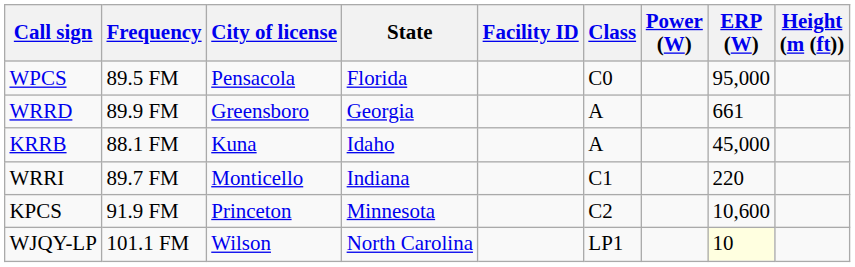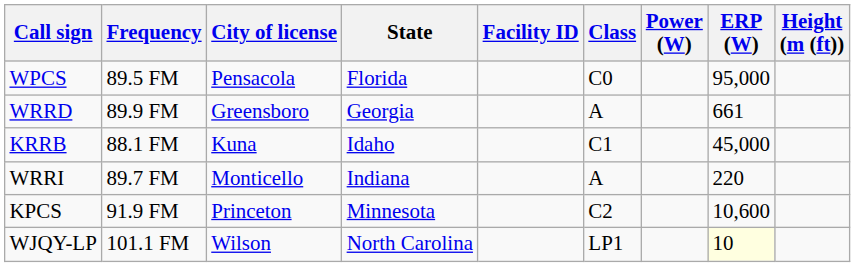 <table class="wikitable sortable">
 <tr>
 <th><a href='#'>Call sign</a></th>
 <th data-sort-type="number"><a href='#'>Frequency</a></th>
 <th><a href='#'>City of license</a></th>
 <th>State</th>
 <th data-sort-type="number"><a href='#'>Facility ID</a></th>
 <th><a href='#'>Class</a></th>
 <th data-sort-type="number"><a href='#'>Power</a><br>(<a href='#'>W</a>)</th>
 <th data-sort-type="number"><a href='#'>ERP</a><br>(<a href='#'>W</a>)</th>
 <th data-sort-type="number"><a href='#'>Height</a><br>(<a href='#'>m</a> (<a href='#'>ft</a>))</th>
 </tr>
 <tr>
 <td><a href='#'>WPCS</a></td>
 <td>89.5 FM</td>
 <td><a href='#'>Pensacola</a></td>
 <td><a href='#'>Florida</a></td>
 <td></td>
 <td>C0</td>
 <td></td>
 <td>95,000</td>
 <td></td>
 </tr>
 <tr>
 <td><a href='#'>WRRD</a></td>
 <td>89.9 FM</td>
 <td><a href='#'>Greensboro</a></td>
 <td><a href='#'>Georgia</a></td>
 <td></td>
 <td>A</td>
 <td></td>
 <td>661</td>
 <td></td>
 </tr>
 <tr>
 <td><a href='#'>KRRB</a></td>
 <td>88.1 FM</td>
 <td><a href='#'>Kuna</a></td>
 <td><a href='#'>Idaho</a></td>
 <td></td>
-<td>A</td>
+<td>C1</td>
 <td></td>
 <td>45,000</td>
 <td></td>
 </tr>
 <tr>
 <td>WRRI</td>
 <td>89.7 FM</td>
 <td><a href='#'>Monticello</a></td>
 <td><a href='#'>Indiana</a></td>
 <td></td>
-<td>C1</td>
+<td>A</td>
 <td></td>
 <td>220</td>
 <td></td>
 </tr>
 <tr>
 <td>KPCS</td>
 <td>91.9 FM</td>
 <td><a href='#'>Princeton</a></td>
 <td><a href='#'>Minnesota</a></td>
 <td></td>
 <td>C2</td>
 <td></td>
 <td>10,600</td>
 <td></td>
 </tr>
 <tr>
 <td>WJQY-LP</td>
 <td>101.1 FM</td>
 <td><a href='#'>Wilson</a></td>
 <td><a href='#'>North Carolina</a></td>
 <td></td>
 <td>LP1</td>
 <td></td>
 <td style="background: lightyellow;">10</td>
 <td></td>
 </tr>
 </table>
